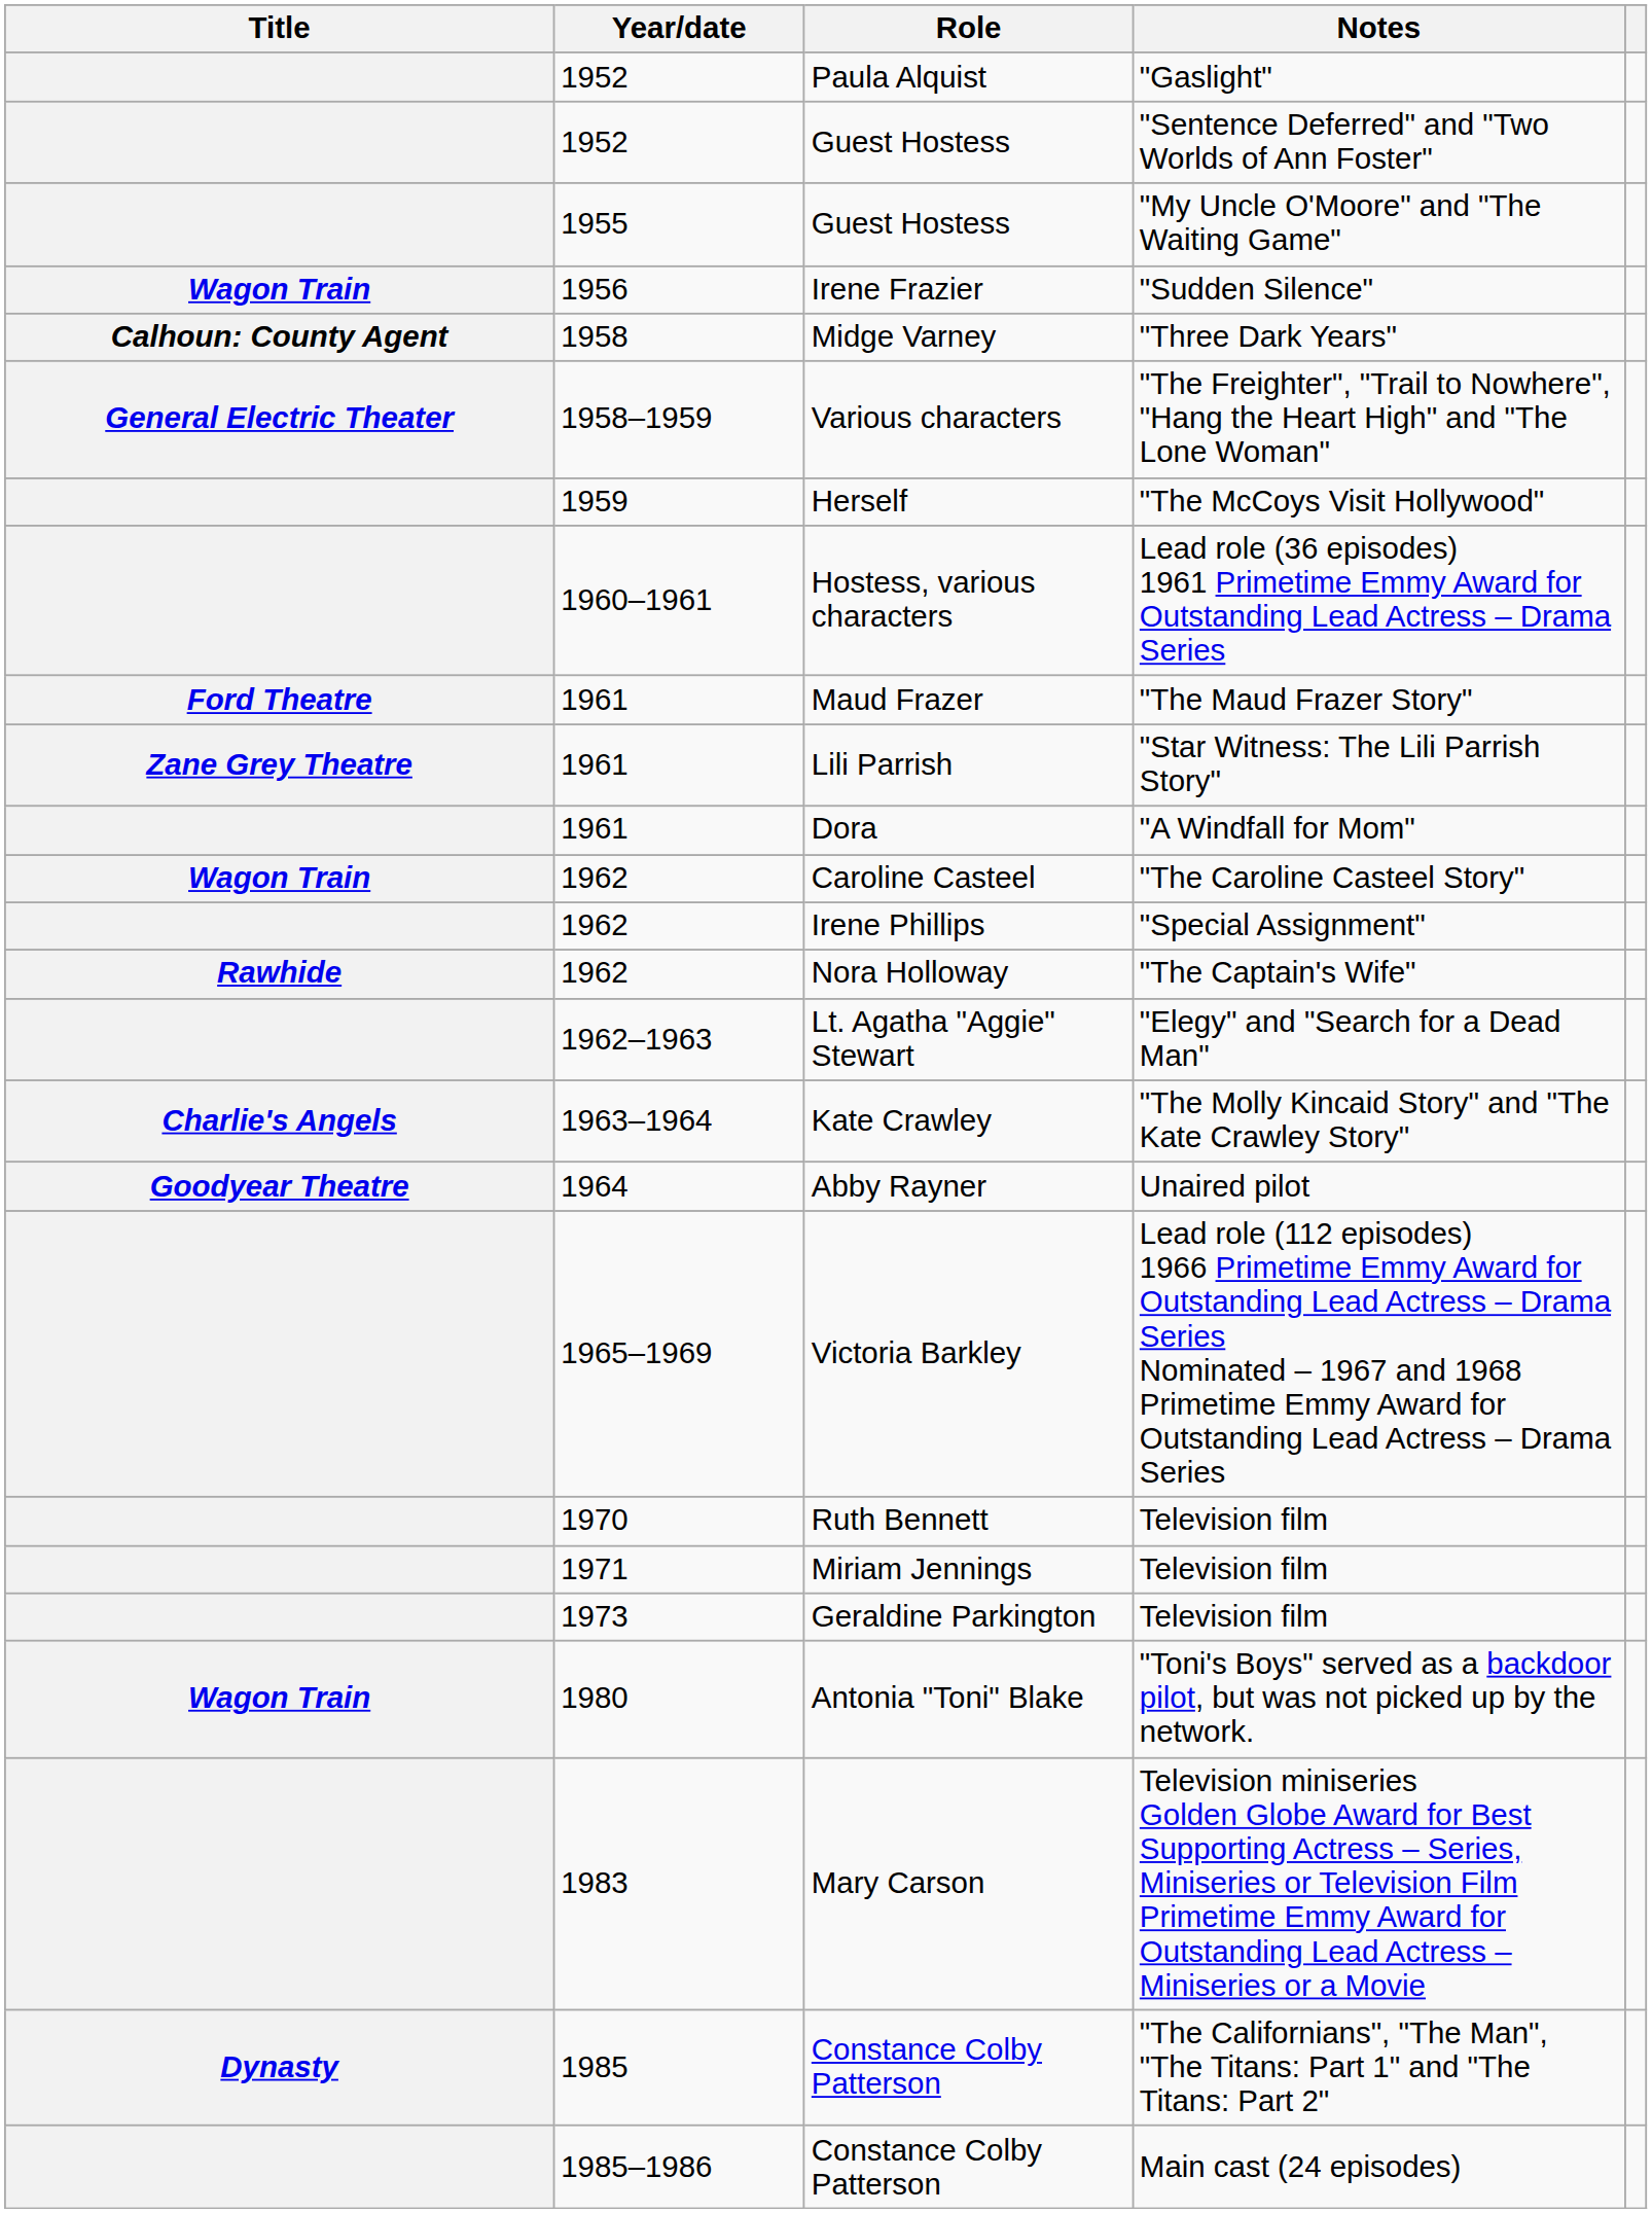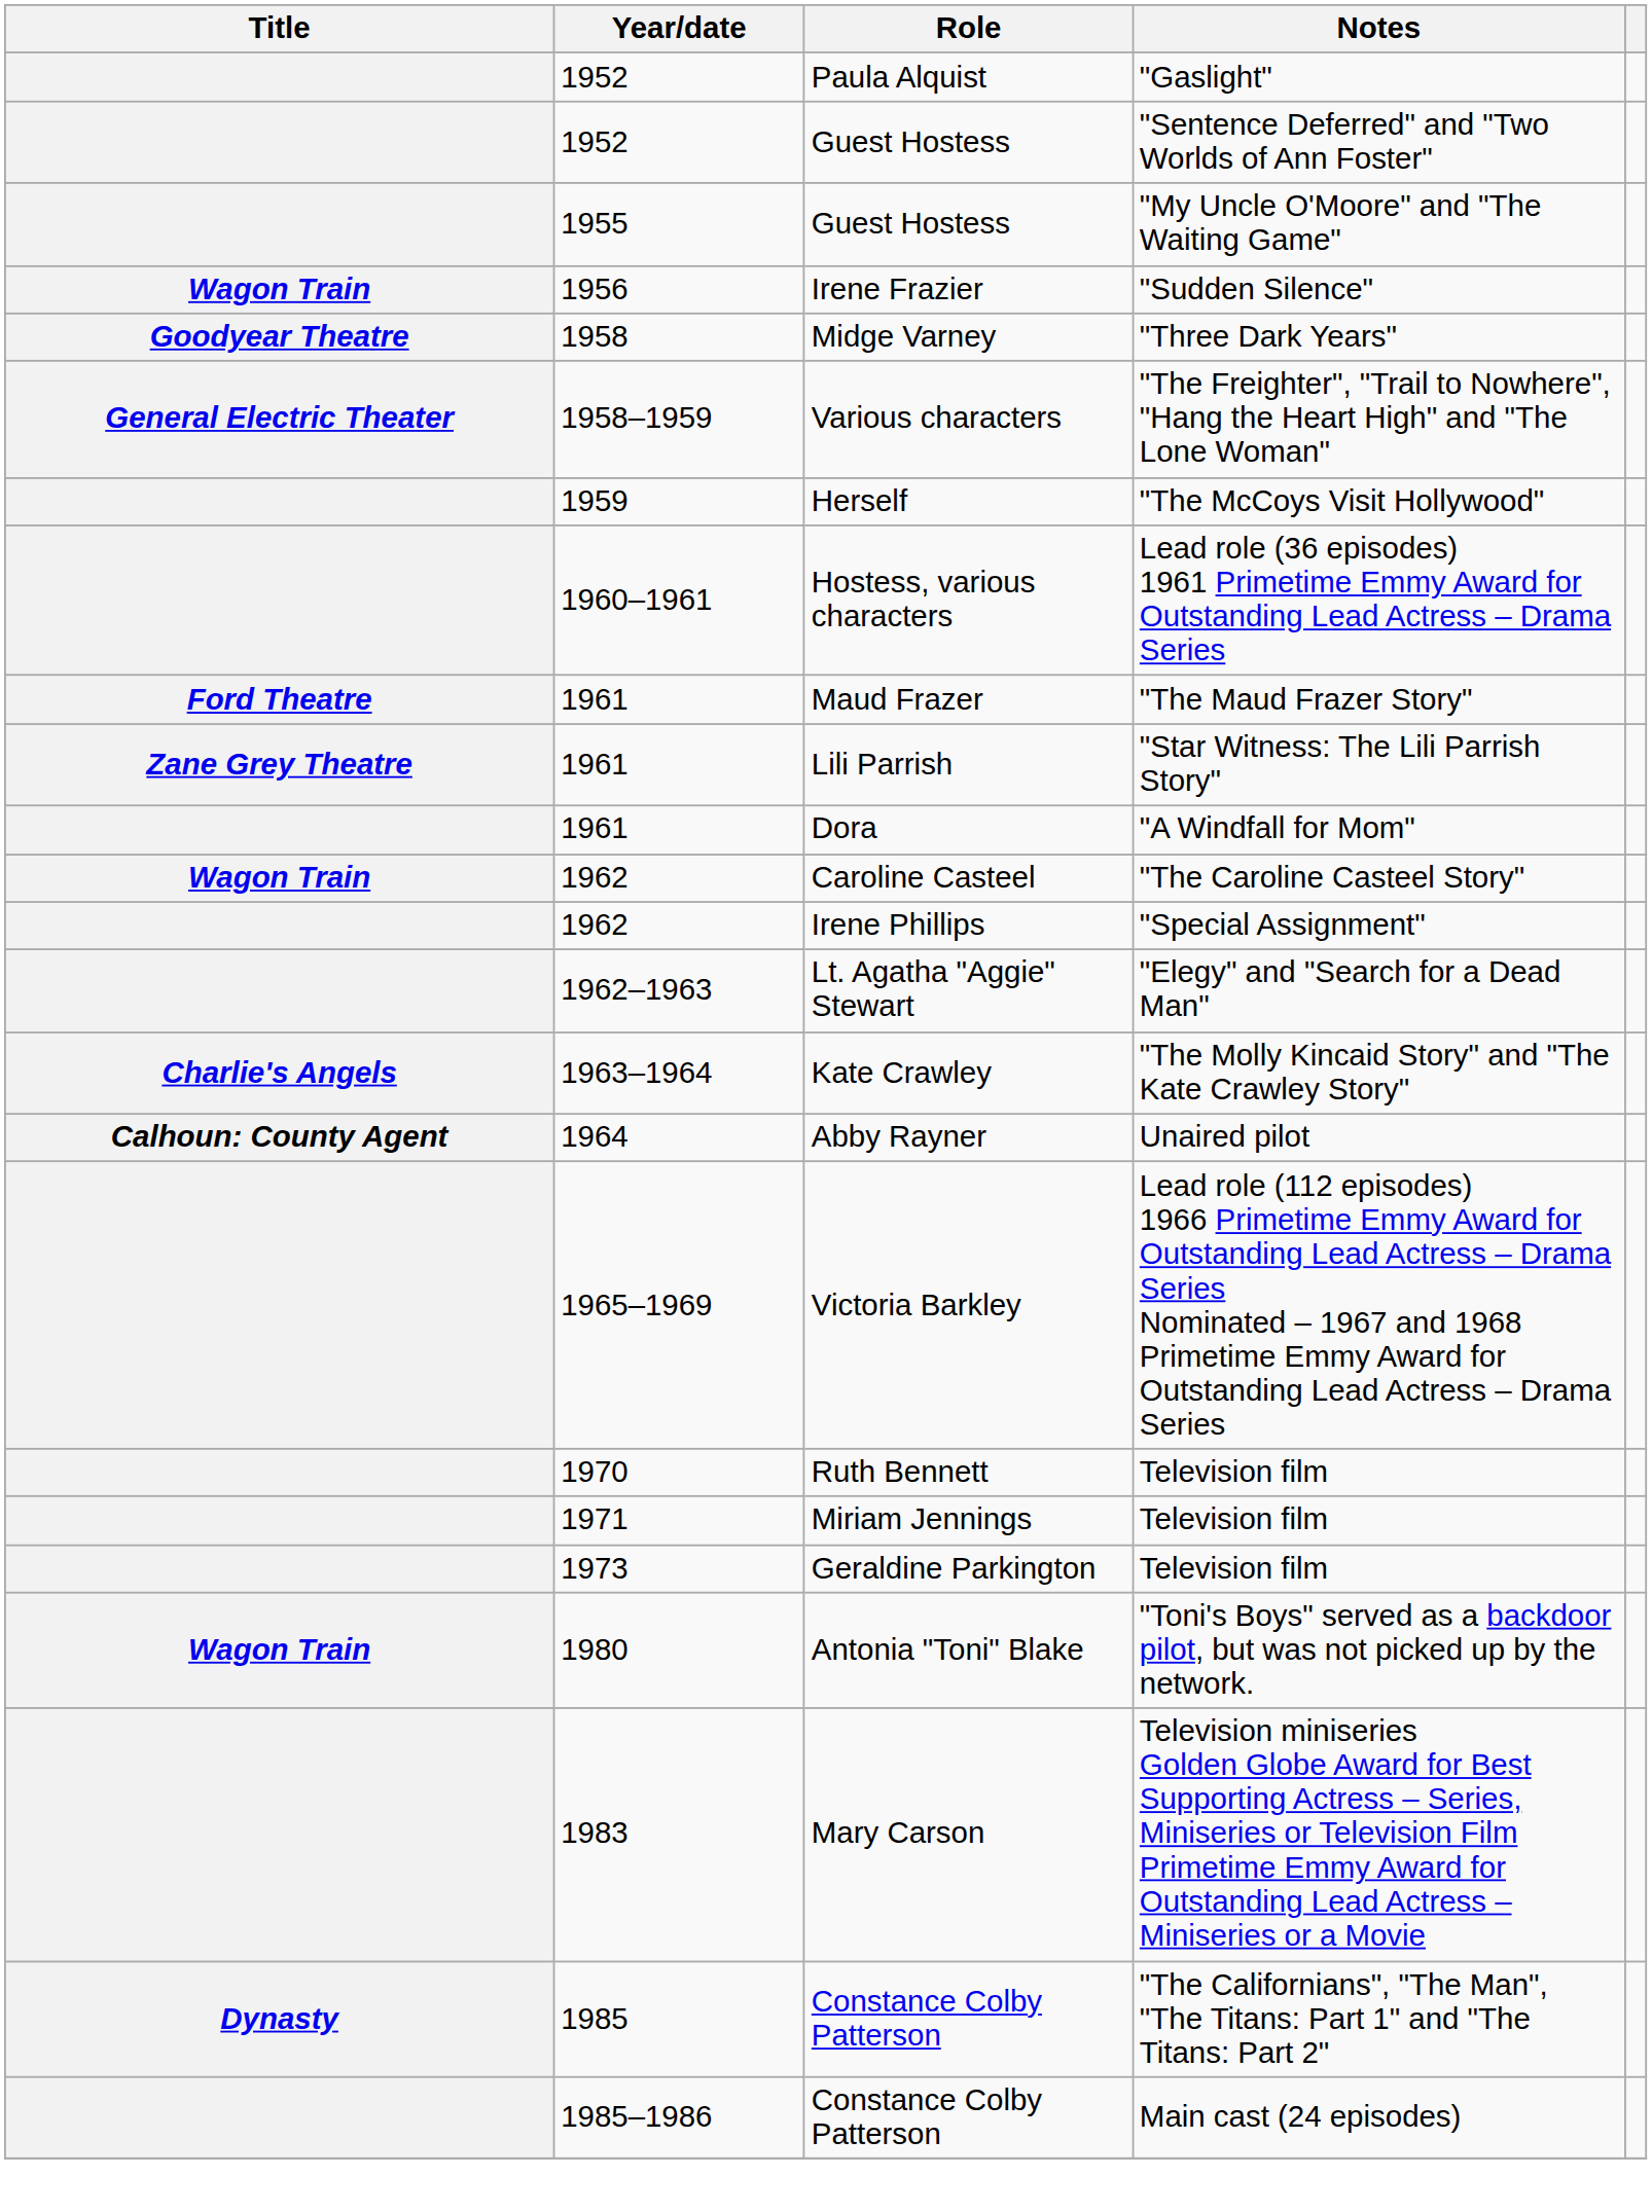 <table class="wikitable sortable plainrowheaders">
 <tr>
 <th scope="col">Title</th>
 <th scope="col">Year/date</th>
 <th scope="col" width = 20% class="unsortable">Role</th>
 <th scope="col" width = 30% class="unsortable">Notes</th>
 <th scope="col" class="unsortable"></th>
 </tr>
 <tr>
 <th scope="row"></th>
 <td>1952</td>
 <td>Paula Alquist</td>
 <td>"Gaslight"</td>
 <td align="center"></td>
 </tr>
 <tr>
 <th scope="row"></th>
 <td>1952</td>
 <td>Guest Hostess</td>
 <td>"Sentence Deferred" and "Two Worlds of Ann Foster"</td>
 <td align="center"></td>
 </tr>
 <tr>
 <th scope="row"></th>
 <td>1955</td>
 <td>Guest Hostess</td>
 <td>"My Uncle O'Moore" and "The Waiting Game"</td>
 <td align="center"></td>
 </tr>
 <tr>
 <th scope="row"><em><a href='#'>Wagon Train</a></em></th>
 <td>1956</td>
 <td>Irene Frazier</td>
 <td>"Sudden Silence"</td>
 <td align="center"></td>
 </tr>
 <tr>
-<th scope="row"><em>Calhoun: County Agent</em></th>
+<th scope="row"><em><a href='#'>Goodyear Theatre</a></em></th>
 <td>1958</td>
 <td>Midge Varney</td>
 <td>"Three Dark Years"</td>
 <td align="center"></td>
 </tr>
 <tr>
 <th scope="row"><em><a href='#'>General Electric Theater</a></em></th>
 <td>1958–1959</td>
 <td>Various characters</td>
 <td>"The Freighter", "Trail to Nowhere", "Hang the Heart High" and "The Lone Woman"</td>
 <td align="center"></td>
 </tr>
 <tr>
 <th scope="row"></th>
 <td>1959</td>
 <td>Herself</td>
 <td>"The McCoys Visit Hollywood"</td>
 <td align="center"></td>
 </tr>
 <tr>
 <th scope="row"></th>
 <td>1960–1961</td>
 <td>Hostess, various characters</td>
 <td>Lead role (36 episodes)<br>1961 <a href='#'>Primetime Emmy Award for Outstanding Lead Actress – Drama Series</a></td>
 <td align="center"></td>
 </tr>
 <tr>
 <th scope="row"><em><a href='#'>Ford Theatre</a></em></th>
 <td>1961</td>
 <td>Maud Frazer</td>
 <td>"The Maud Frazer Story"</td>
 <td align="center"></td>
 </tr>
 <tr>
 <th scope="row"><em><a href='#'>Zane Grey Theatre</a></em></th>
 <td>1961</td>
 <td>Lili Parrish</td>
 <td>"Star Witness: The Lili Parrish Story"</td>
 <td align="center"></td>
 </tr>
 <tr>
 <th scope="row"></th>
 <td>1961</td>
 <td>Dora</td>
 <td>"A Windfall for Mom"</td>
 <td align="center"></td>
 </tr>
 <tr>
 <th scope="row"><em><a href='#'>Wagon Train</a></em></th>
 <td>1962</td>
 <td>Caroline Casteel</td>
 <td>"The Caroline Casteel Story"</td>
 <td align="center"></td>
 </tr>
 <tr>
 <th scope="row"></th>
 <td>1962</td>
 <td>Irene Phillips</td>
 <td>"Special Assignment"</td>
 <td align="center"></td>
 </tr>
 <tr>
-<th scope="row"><em><a href='#'>Rawhide</a></em></th>
-<td>1962</td>
-<td>Nora Holloway</td>
-<td>"The Captain's Wife"</td>
-<td align="center"></td>
-</tr>
-<tr>
 <th scope="row"></th>
 <td>1962–1963</td>
 <td>Lt. Agatha "Aggie" Stewart</td>
 <td>"Elegy" and "Search for a Dead Man"</td>
 <td align="center"></td>
 </tr>
 <tr>
 <th scope="row"><em><a href='#'>Charlie's Angels</a></em></th>
 <td>1963–1964</td>
 <td>Kate Crawley</td>
 <td>"The Molly Kincaid Story" and "The Kate Crawley Story"</td>
 <td align="center"></td>
 </tr>
 <tr>
-<th scope="row"><em><a href='#'>Goodyear Theatre</a></em></th>
+<th scope="row"><em>Calhoun: County Agent</em></th>
 <td>1964</td>
 <td>Abby Rayner</td>
 <td>Unaired pilot</td>
 <td align="center"></td>
 </tr>
 <tr>
 <th scope="row"></th>
 <td>1965–1969</td>
 <td>Victoria Barkley</td>
 <td>Lead role (112 episodes)<br>1966 <a href='#'>Primetime Emmy Award for Outstanding Lead Actress – Drama Series</a><br> Nominated – 1967 and 1968 Primetime Emmy Award for Outstanding Lead Actress – Drama Series</td>
 <td align="center"></td>
 </tr>
 <tr>
 <th scope="row"></th>
 <td>1970</td>
 <td>Ruth Bennett</td>
 <td>Television film</td>
 <td align="center"></td>
 </tr>
 <tr>
 <th scope="row"></th>
 <td>1971</td>
 <td>Miriam Jennings</td>
 <td>Television film</td>
 <td align="center"></td>
 </tr>
 <tr>
 <th scope="row"></th>
 <td>1973</td>
 <td>Geraldine Parkington</td>
 <td>Television film</td>
 <td align="center"></td>
 </tr>
 <tr>
 <th scope="row"><em><a href='#'>Wagon Train</a></em></th>
 <td>1980</td>
 <td>Antonia "Toni" Blake</td>
 <td>"Toni's Boys" served as a <a href='#'>backdoor pilot</a>, but was not picked up by the network.</td>
 <td align="center"></td>
 </tr>
 <tr>
 <th scope="row"></th>
 <td>1983</td>
 <td>Mary Carson</td>
 <td>Television miniseries<br><a href='#'>Golden Globe Award for Best Supporting Actress – Series, Miniseries or Television Film</a> <br> <a href='#'>Primetime Emmy Award for Outstanding Lead Actress – Miniseries or a Movie</a></td>
 <td align="center"></td>
 </tr>
 <tr>
 <th scope="row"><em><a href='#'>Dynasty</a></em></th>
 <td>1985</td>
 <td><a href='#'>Constance Colby Patterson</a></td>
 <td>"The Californians", "The Man", "The Titans: Part 1" and "The Titans: Part 2"</td>
 <td align="center"></td>
 </tr>
 <tr>
 <th scope="row"></th>
 <td>1985–1986</td>
 <td>Constance Colby Patterson</td>
 <td>Main cast (24 episodes)</td>
 <td align="center"></td>
 </tr>
 <tr>
 </tr>
 </table>
